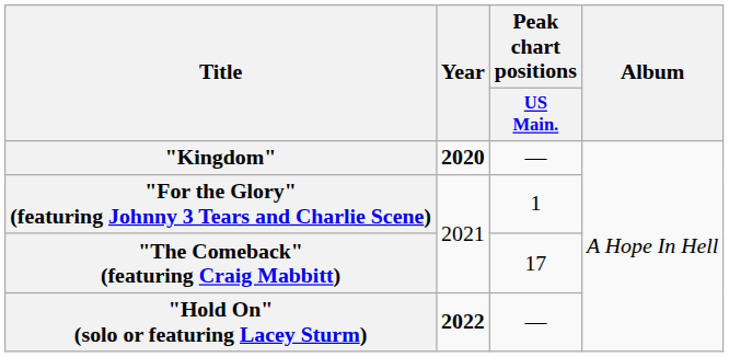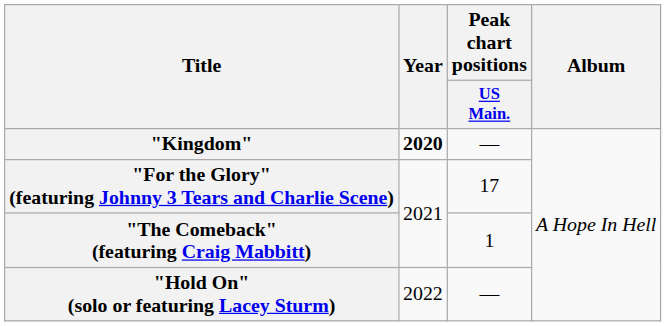 <table class="wikitable plainrowheaders" style="text-align:center;">
 <tr>
 <th scope="col" rowspan="2">Title</th>
 <th scope="col" rowspan="2">Year</th>
 <th scope="col">Peak chart positions</th>
 <th scope="col" rowspan="2">Album</th>
 </tr>
 <tr style="font-size:smaller">
 <th style="width:30px;"><a href='#'>US<br>Main.</a><br></th>
 </tr>
 <tr>
 <th scope="row">"Kingdom"</th>
 <td><strong>2020</strong></td>
 <td>—</td>
 <td rowspan="4"><em>A Hope In Hell</em></td>
 </tr>
 <tr>
 <th scope="row">"For the Glory"<br><span>(featuring <a href='#'>Johnny 3 Tears and Charlie Scene</a>)</span></th>
 <td rowspan="2">2021</td>
+<td>17</td>
+</tr>
+<tr>
+<th scope="row">"The Comeback"<br><span>(featuring <a href='#'>Craig Mabbitt</a>)</span></th>
 <td>1</td>
 </tr>
 <tr>
-<th scope="row">"The Comeback"<br><span>(featuring <a href='#'>Craig Mabbitt</a>)</span></th>
-<td>17</td>
-</tr>
-<tr>
 <th scope="row">"Hold On"<br><span>(solo or featuring <a href='#'>Lacey Sturm</a>)</span></th>
-<td><strong>2022</strong></td>
+<td>2022</td>
 <td>—</td>
 </tr>
 </table>
